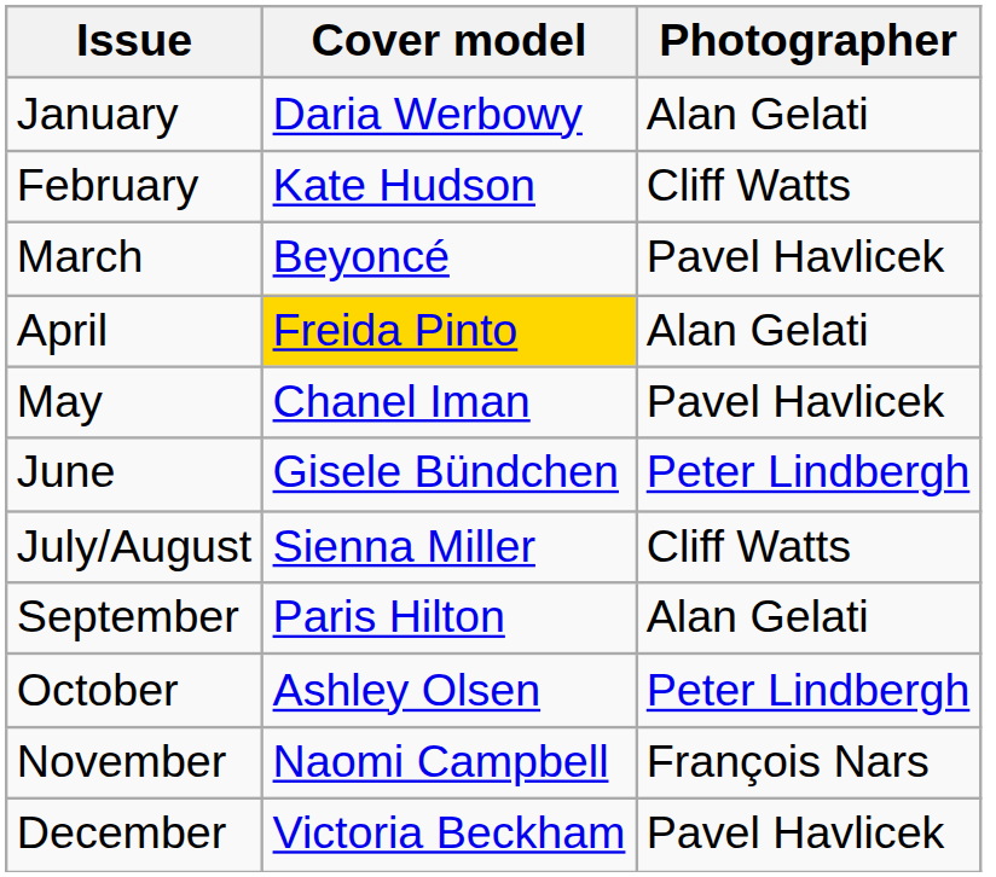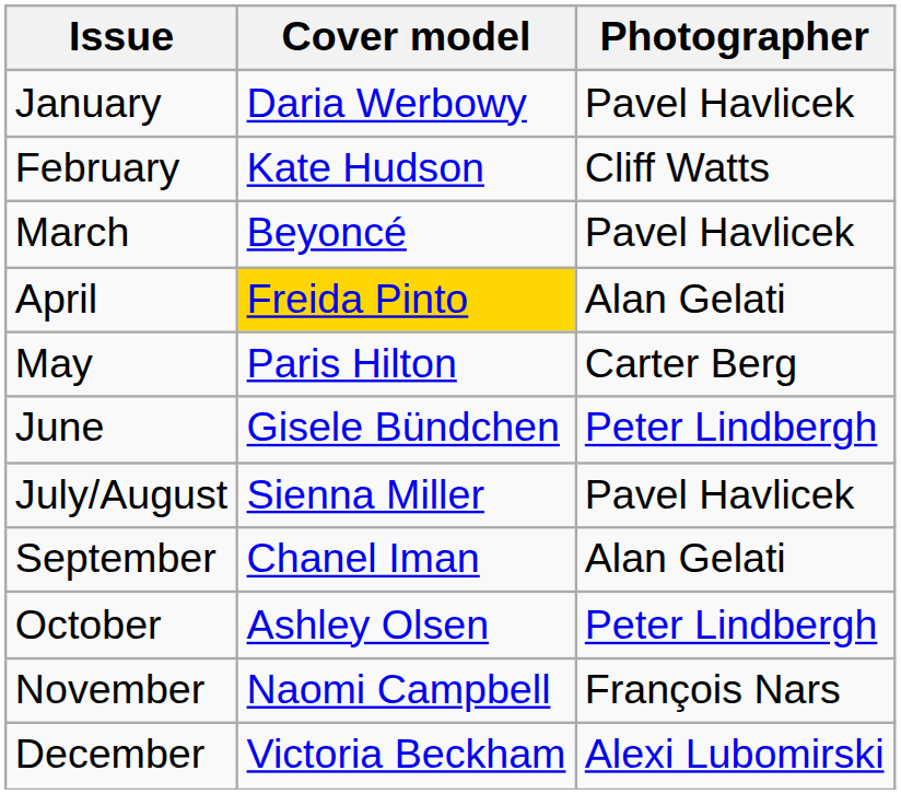 <table class="sortable wikitable">
 <tr>
 <th>Issue</th>
 <th>Cover model</th>
 <th>Photographer</th>
 </tr>
 <tr>
 <td>January</td>
 <td><a href='#'>Daria Werbowy</a></td>
-<td>Alan Gelati</td>
+<td>Pavel Havlicek</td>
 </tr>
 <tr>
 <td>February</td>
 <td><a href='#'>Kate Hudson</a></td>
 <td>Cliff Watts</td>
 </tr>
 <tr>
 <td>March</td>
 <td><a href='#'>Beyoncé</a></td>
 <td>Pavel Havlicek</td>
 </tr>
 <tr>
 <td>April</td>
 <td style="background: gold;"><a href='#'>Freida Pinto</a></td>
 <td>Alan Gelati</td>
 </tr>
 <tr>
 <td>May</td>
-<td><a href='#'>Chanel Iman</a></td>
-<td>Pavel Havlicek</td>
+<td><a href='#'>Paris Hilton</a></td>
+<td>Carter Berg</td>
 </tr>
 <tr>
 <td>June</td>
 <td><a href='#'>Gisele Bündchen</a></td>
 <td><a href='#'>Peter Lindbergh</a></td>
 </tr>
 <tr>
 <td>July/August</td>
 <td><a href='#'>Sienna Miller</a></td>
-<td>Cliff Watts</td>
+<td>Pavel Havlicek</td>
 </tr>
 <tr>
 <td>September</td>
-<td><a href='#'>Paris Hilton</a></td>
+<td><a href='#'>Chanel Iman</a></td>
 <td>Alan Gelati</td>
 </tr>
 <tr>
 <td>October</td>
 <td><a href='#'>Ashley Olsen</a></td>
 <td><a href='#'>Peter Lindbergh</a></td>
 </tr>
 <tr>
 <td>November</td>
 <td><a href='#'>Naomi Campbell</a></td>
 <td>François Nars</td>
 </tr>
 <tr>
 <td>December</td>
 <td><a href='#'>Victoria Beckham</a></td>
-<td>Pavel Havlicek</td>
+<td><a href='#'>Alexi Lubomirski</a></td>
 </tr>
 </table>
